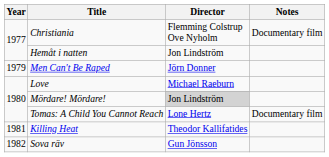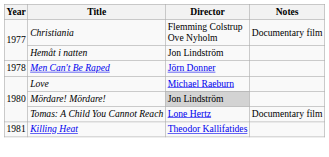 <table class="wikitable">
 <tr>
 <th>Year</th>
 <th>Title</th>
 <th>Director</th>
 <th>Notes</th>
 </tr>
 <tr>
 <td rowspan="2">1977</td>
 <td><em>Christiania</em></td>
 <td>Flemming Colstrup<br>Ove Nyholm</td>
 <td>Documentary film</td>
 </tr>
 <tr>
 <td><em>Hemåt i natten</em></td>
 <td>Jon Lindström</td>
 <td></td>
 </tr>
 <tr>
-<td>1979</td>
+<td>1978</td>
 <td><em><a href='#'>Men Can't Be Raped</a></em></td>
 <td><a href='#'>Jörn Donner</a></td>
 <td></td>
 </tr>
 <tr>
 <td rowspan="3">1980</td>
 <td><em>Love</em></td>
 <td><a href='#'>Michael Raeburn</a></td>
 <td></td>
 </tr>
 <tr>
 <td><em>Mördare! Mördare!</em></td>
 <td style="background: lightgrey;">Jon Lindström</td>
 <td></td>
 </tr>
 <tr>
 <td><em>Tomas: A Child You Cannot Reach</em></td>
 <td><a href='#'>Lone Hertz</a></td>
 <td>Documentary film</td>
 </tr>
 <tr>
 <td>1981</td>
 <td><em><a href='#'>Killing Heat</a></em></td>
 <td><a href='#'>Theodor Kallifatides</a></td>
 <td></td>
 </tr>
-<tr>
-<td>1982</td>
-<td><em>Sova räv</em></td>
-<td><a href='#'>Gun Jönsson</a></td>
-<td></td>
-</tr>
 </table>
